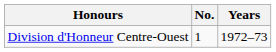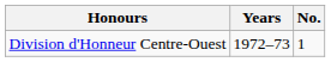 <table class="wikitable">
 <tr>
 <th>Honours</th>
+<th>Years</th>
 <th>No.</th>
-<th>Years</th>
 </tr>
 <tr>
 <td><a href='#'>Division d'Honneur</a> Centre-Ouest</td>
+<td>1972–73</td>
 <td>1</td>
-<td>1972–73</td>
 </tr>
 </table>
